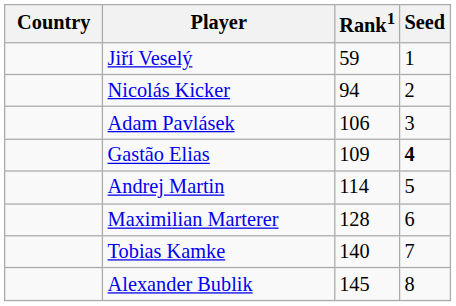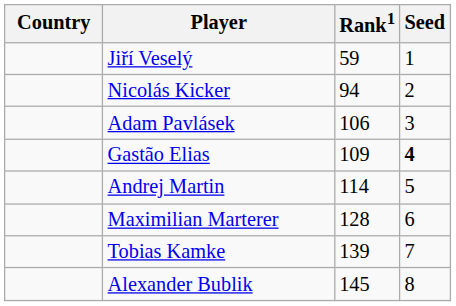 <table class="sortable wikitable">
 <tr>
 <th width="70">Country</th>
 <th width="175">Player</th>
 <th>Rank<sup>1</sup></th>
 <th>Seed</th>
 </tr>
 <tr>
 <td></td>
 <td><a href='#'>Jiří Veselý</a></td>
 <td>59</td>
 <td>1</td>
 </tr>
 <tr>
 <td></td>
 <td><a href='#'>Nicolás Kicker</a></td>
 <td>94</td>
 <td>2</td>
 </tr>
 <tr>
 <td></td>
 <td><a href='#'>Adam Pavlásek</a></td>
 <td>106</td>
 <td>3</td>
 </tr>
 <tr>
 <td></td>
 <td><a href='#'>Gastão Elias</a></td>
 <td>109</td>
 <td><strong>4</strong></td>
 </tr>
 <tr>
 <td></td>
 <td><a href='#'>Andrej Martin</a></td>
 <td>114</td>
 <td>5</td>
 </tr>
 <tr>
 <td></td>
 <td><a href='#'>Maximilian Marterer</a></td>
 <td>128</td>
 <td>6</td>
 </tr>
 <tr>
 <td></td>
 <td><a href='#'>Tobias Kamke</a></td>
-<td>140</td>
+<td>139</td>
 <td>7</td>
 </tr>
 <tr>
 <td></td>
 <td><a href='#'>Alexander Bublik</a></td>
 <td>145</td>
 <td>8</td>
 </tr>
 </table>
